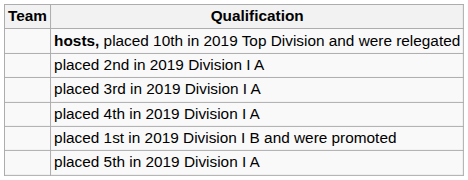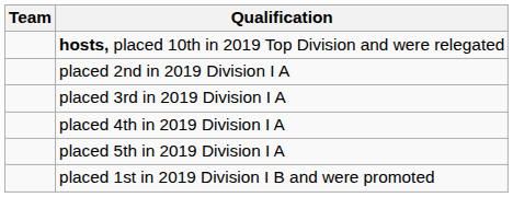 <table class="wikitable">
 <tr>
 <th>Team</th>
 <th>Qualification</th>
 </tr>
 <tr>
 <td></td>
 <td><strong>hosts,</strong> placed 10th in 2019 Top Division and were relegated</td>
 </tr>
 <tr>
 <td></td>
 <td>placed 2nd in 2019 Division I A</td>
 </tr>
 <tr>
 <td></td>
 <td>placed 3rd in 2019 Division I A</td>
 </tr>
 <tr>
 <td></td>
 <td>placed 4th in 2019 Division I A</td>
 </tr>
 <tr>
 <td></td>
-<td>placed 1st in 2019 Division I B and were promoted</td>
+<td>placed 5th in 2019 Division I A</td>
 </tr>
 <tr>
 <td></td>
-<td>placed 5th in 2019 Division I A</td>
+<td>placed 1st in 2019 Division I B and were promoted</td>
 </tr>
 </table>
